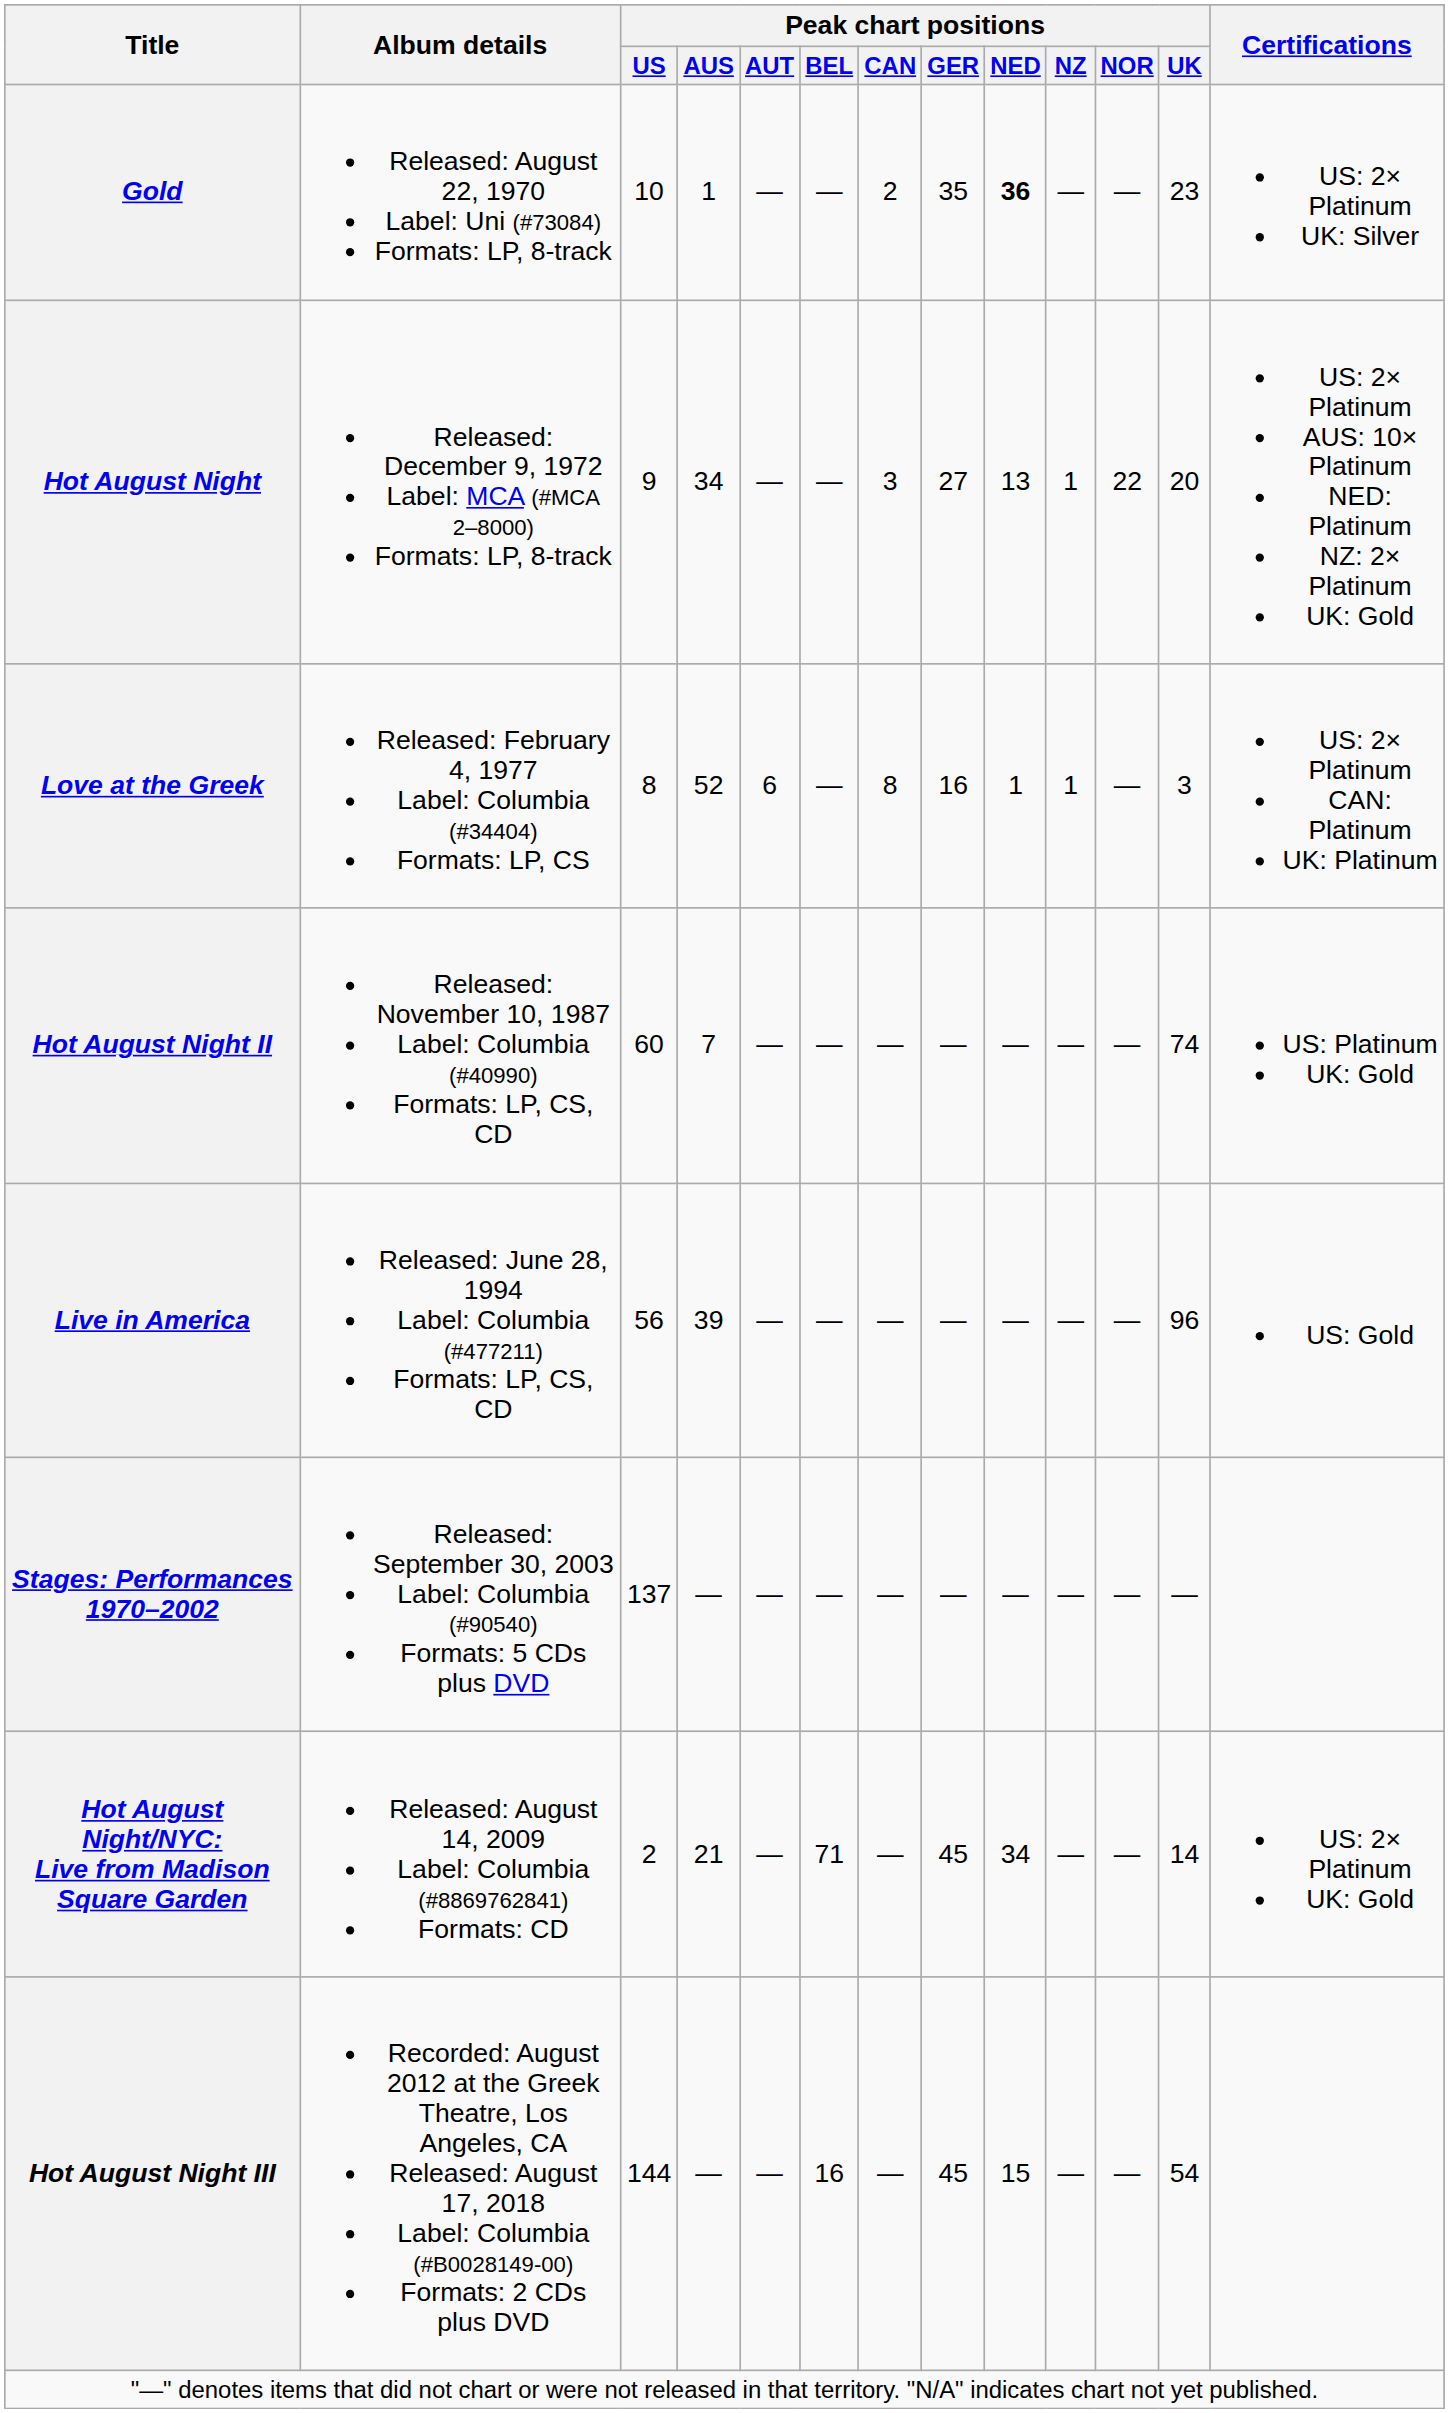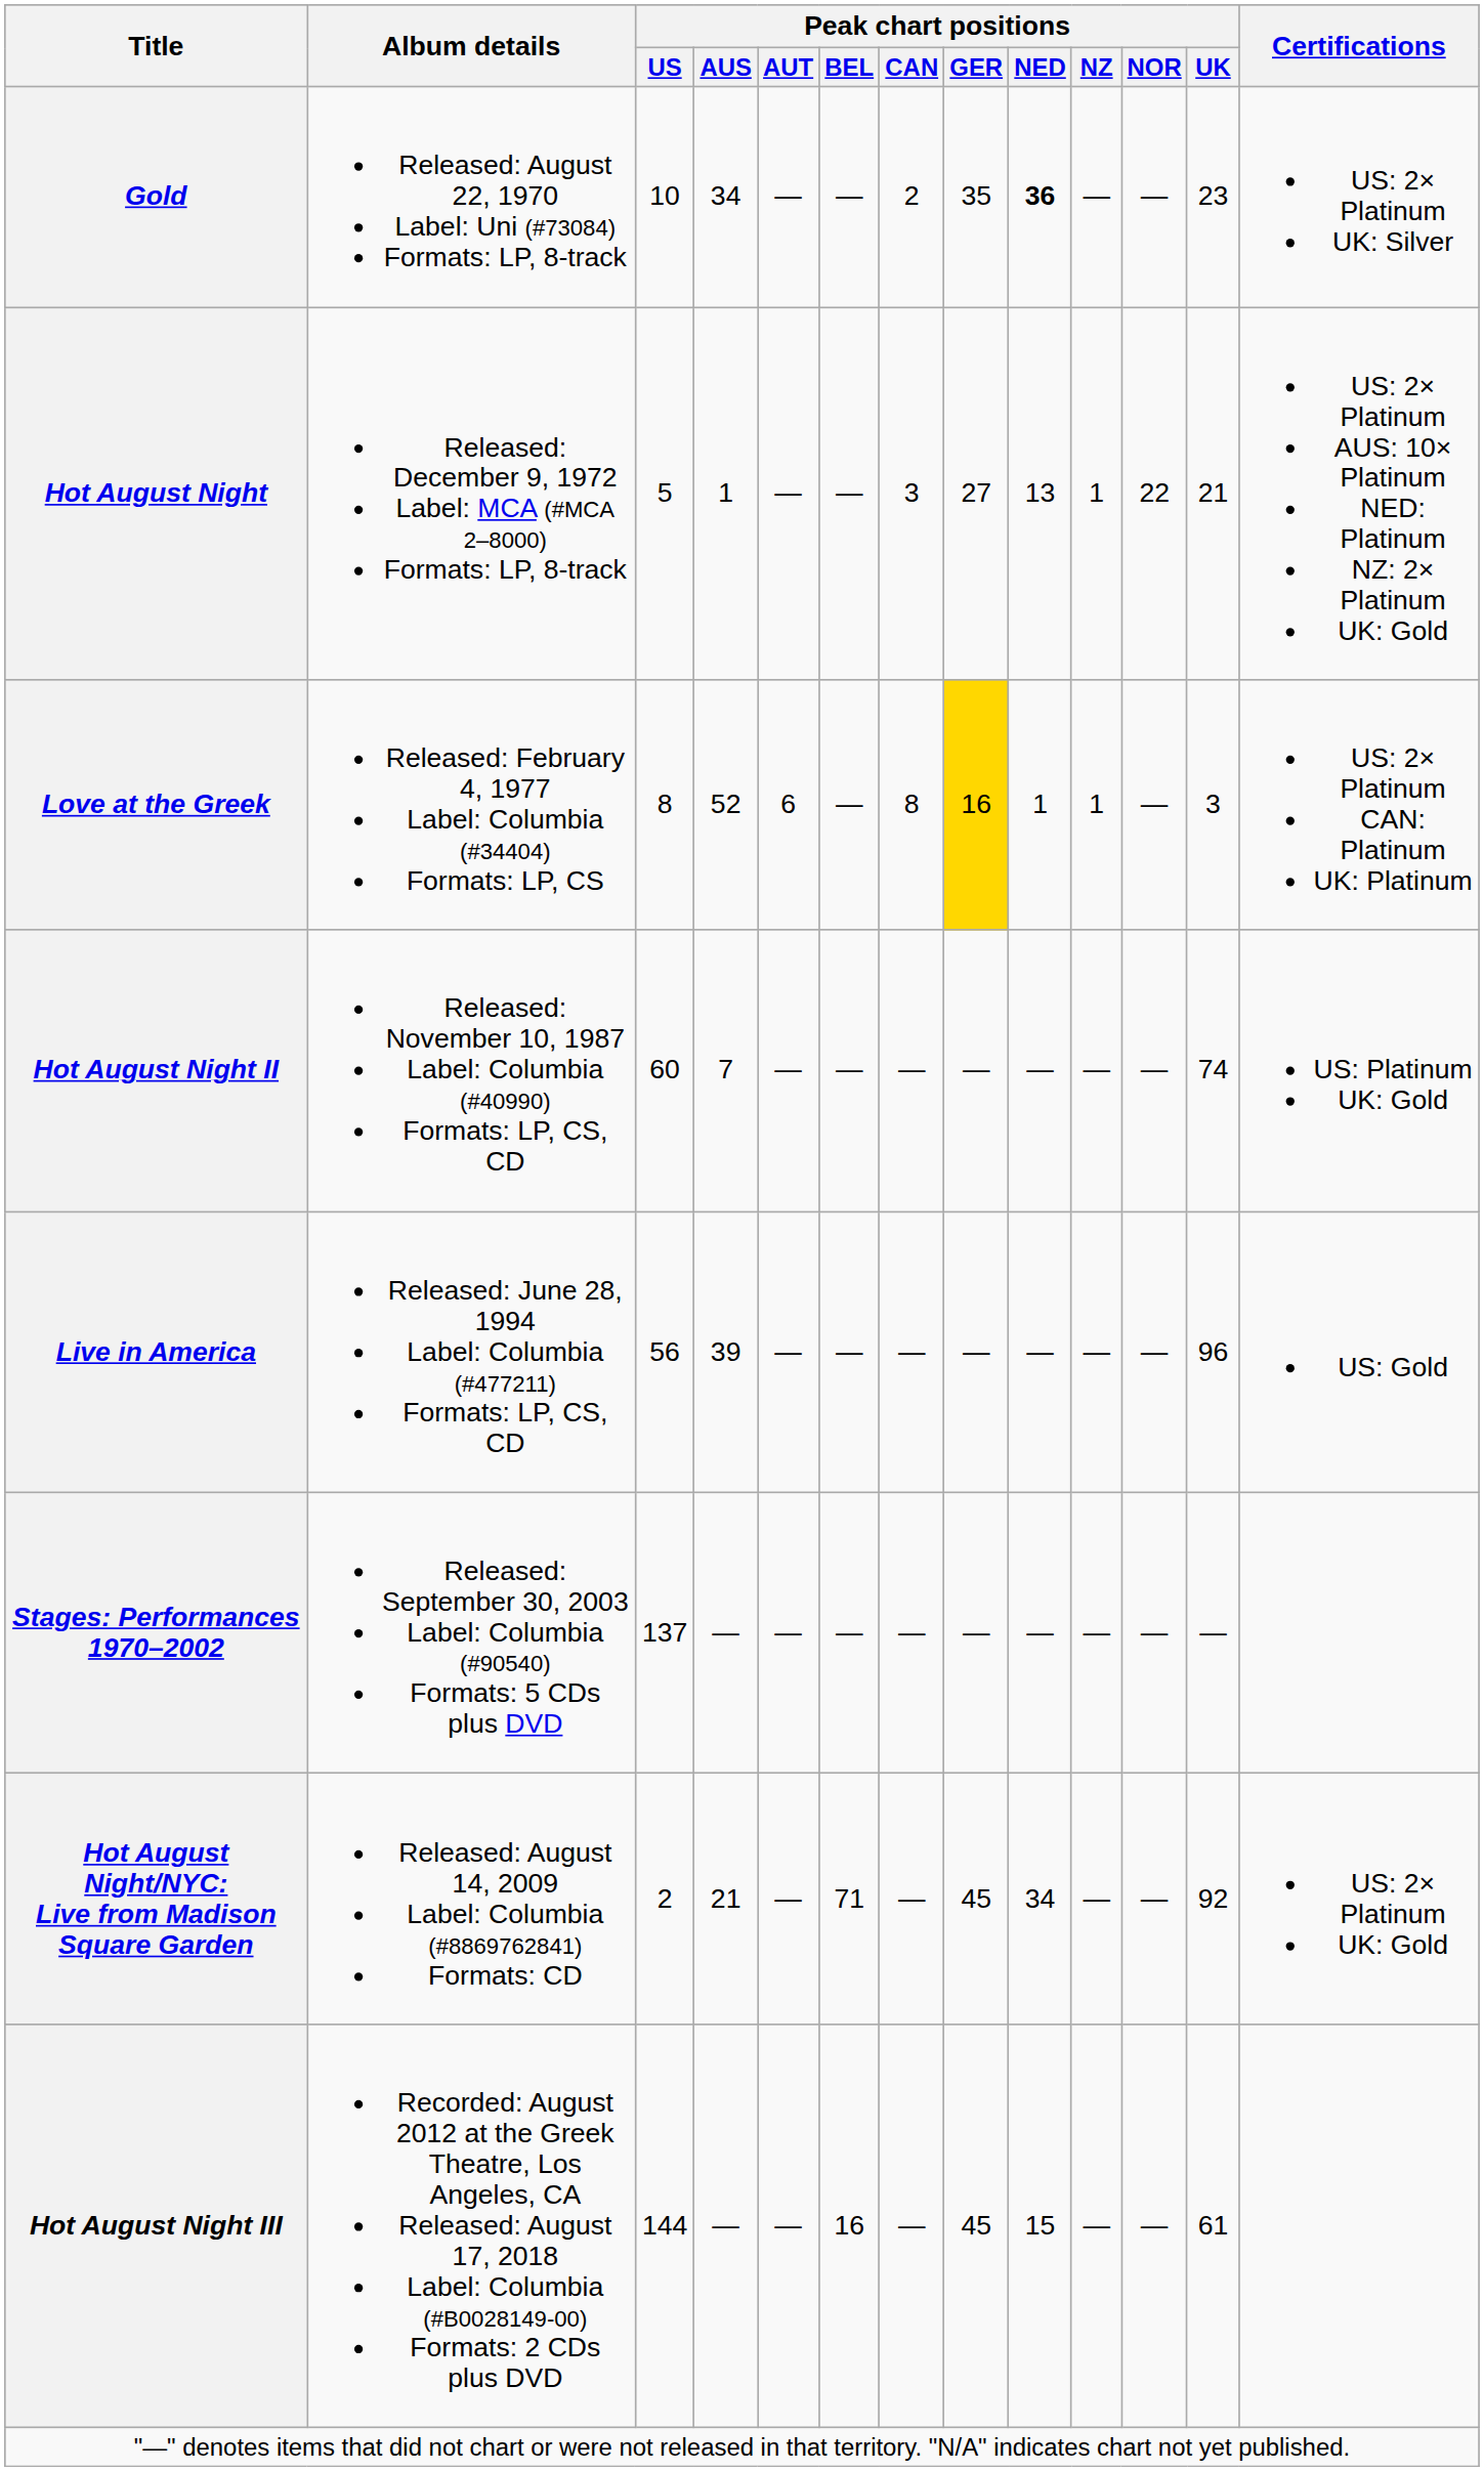 <table class="wikitable plainrowheaders" style="text-align:center;">
 <tr>
 <th scope="col" rowspan="2" style="width:18em;">Title</th>
 <th scope="col" rowspan="2" style="width:18em;">Album details</th>
 <th scope="col" colspan="10">Peak chart positions</th>
 <th scope="col" rowspan="2" style="width:12em;"><a href='#'>Certifications</a></th>
 </tr>
 <tr>
 <th style="width:2em;font-size:90%;"><a href='#'>US</a><br></th>
 <th style="width:2em;font-size:90%;"><a href='#'>AUS</a><br></th>
 <th style="width:2em;font-size:90%;"><a href='#'>AUT</a><br></th>
 <th style="width:2em;font-size:90%;"><a href='#'>BEL</a><br></th>
 <th style="width:2em;font-size:90%;"><a href='#'>CAN</a><br></th>
 <th style="width:2em;font-size:90%;"><a href='#'>GER</a><br></th>
 <th style="width:2em;font-size:90%;"><a href='#'>NED</a><br></th>
 <th style="width:2em;font-size:90%;"><a href='#'>NZ</a><br></th>
 <th style="width:2em;font-size:90%;"><a href='#'>NOR</a><br></th>
 <th style="width:2em;font-size:90%;"><a href='#'>UK</a><br></th>
 </tr>
 <tr>
 <th scope="row"><em><a href='#'>Gold</a></em></th>
 <td><br><ul><li>Released: August 22, 1970</li><li>Label: Uni <small>(#73084)</small></li><li>Formats: LP, 8-track</li></ul></td>
 <td>10</td>
-<td>1</td>
+<td>34</td>
 <td>—</td>
 <td>—</td>
 <td>2</td>
 <td>35</td>
 <td><strong>36</strong></td>
 <td>—</td>
 <td>—</td>
 <td>23</td>
 <td><br><ul><li>US: 2× Platinum</li><li>UK: Silver</li></ul></td>
 </tr>
 <tr>
 <th scope="row"><em><a href='#'>Hot August Night</a></em></th>
 <td><br><ul><li>Released: December 9, 1972</li><li>Label: <a href='#'>MCA</a> <small>(#MCA 2–8000)</small></li><li>Formats: LP, 8-track</li></ul></td>
-<td>9</td>
-<td>34</td>
+<td>5</td>
+<td>1</td>
 <td>—</td>
 <td>—</td>
 <td>3</td>
 <td>27</td>
 <td>13</td>
 <td>1</td>
 <td>22</td>
-<td>20</td>
+<td>21</td>
 <td><br><ul><li>US: 2× Platinum</li><li>AUS: 10× Platinum</li><li>NED: Platinum</li><li>NZ: 2× Platinum</li><li>UK: Gold</li></ul></td>
 </tr>
 <tr>
 <th scope="row"><em><a href='#'>Love at the Greek</a></em></th>
 <td><br><ul><li>Released: February 4, 1977</li><li>Label: Columbia <small>(#34404)</small></li><li>Formats: LP, CS</li></ul></td>
 <td>8</td>
 <td>52</td>
 <td>6</td>
 <td>—</td>
 <td>8</td>
-<td>16</td>
+<td style="background: gold;">16</td>
 <td>1</td>
 <td>1</td>
 <td>—</td>
 <td>3</td>
 <td><br><ul><li>US: 2× Platinum</li><li>CAN: Platinum</li><li>UK: Platinum</li></ul></td>
 </tr>
 <tr>
 <th scope="row"><em><a href='#'>Hot August Night II</a></em></th>
 <td><br><ul><li>Released: November 10, 1987</li><li>Label: Columbia <small>(#40990)</small></li><li>Formats: LP, CS, CD</li></ul></td>
 <td>60</td>
 <td>7</td>
 <td>—</td>
 <td>—</td>
 <td>—</td>
 <td>—</td>
 <td>—</td>
 <td>—</td>
 <td>—</td>
 <td>74</td>
 <td><br><ul><li>US: Platinum</li><li>UK: Gold</li></ul></td>
 </tr>
 <tr>
 <th scope="row"><em><a href='#'>Live in America</a></em></th>
 <td><br><ul><li>Released: June 28, 1994</li><li>Label: Columbia <small>(#477211)</small></li><li>Formats: LP, CS, CD</li></ul></td>
 <td>56</td>
 <td>39</td>
 <td>—</td>
 <td>—</td>
 <td>—</td>
 <td>—</td>
 <td>—</td>
 <td>—</td>
 <td>—</td>
 <td>96</td>
 <td><br><ul><li>US: Gold</li></ul></td>
 </tr>
 <tr>
 <th scope="row"><em><a href='#'>Stages: Performances 1970–2002</a></em></th>
 <td><br><ul><li>Released: September 30, 2003</li><li>Label: Columbia <small>(#90540)</small></li><li>Formats: 5 CDs plus <a href='#'>DVD</a></li></ul></td>
 <td>137</td>
 <td>—</td>
 <td>—</td>
 <td>—</td>
 <td>—</td>
 <td>—</td>
 <td>—</td>
 <td>—</td>
 <td>—</td>
 <td>—</td>
 <td></td>
 </tr>
 <tr>
 <th scope="row"><em><a href='#'>Hot August Night/NYC:<br>Live from Madison Square Garden</a></em></th>
 <td><br><ul><li>Released: August 14, 2009</li><li>Label: Columbia <small>(#8869762841)</small></li><li>Formats: CD</li></ul></td>
 <td>2</td>
 <td>21</td>
 <td>—</td>
 <td>71</td>
 <td>—</td>
 <td>45</td>
 <td>34</td>
 <td>—</td>
 <td>—</td>
-<td>14</td>
+<td>92</td>
 <td><br><ul><li>US: 2× Platinum</li><li>UK: Gold</li></ul></td>
 </tr>
 <tr>
 <th scope="row"><em>Hot August Night III</em></th>
 <td><br><ul><li>Recorded: August 2012 at the Greek Theatre, Los Angeles, CA</li><li>Released: August 17, 2018</li><li>Label: Columbia <small>(#B0028149-00)</small></li><li>Formats: 2 CDs plus DVD</li></ul></td>
 <td>144</td>
 <td>—</td>
 <td>—</td>
 <td>16</td>
 <td>—</td>
 <td>45</td>
 <td>15</td>
 <td>—</td>
 <td>—</td>
-<td>54</td>
+<td>61</td>
 <td></td>
 </tr>
 <tr>
 <td align="center" colspan="15" style="font-size:90%">"—" denotes items that did not chart or were not released in that territory. "N/A" indicates chart not yet published.</td>
 </tr>
 </table>
